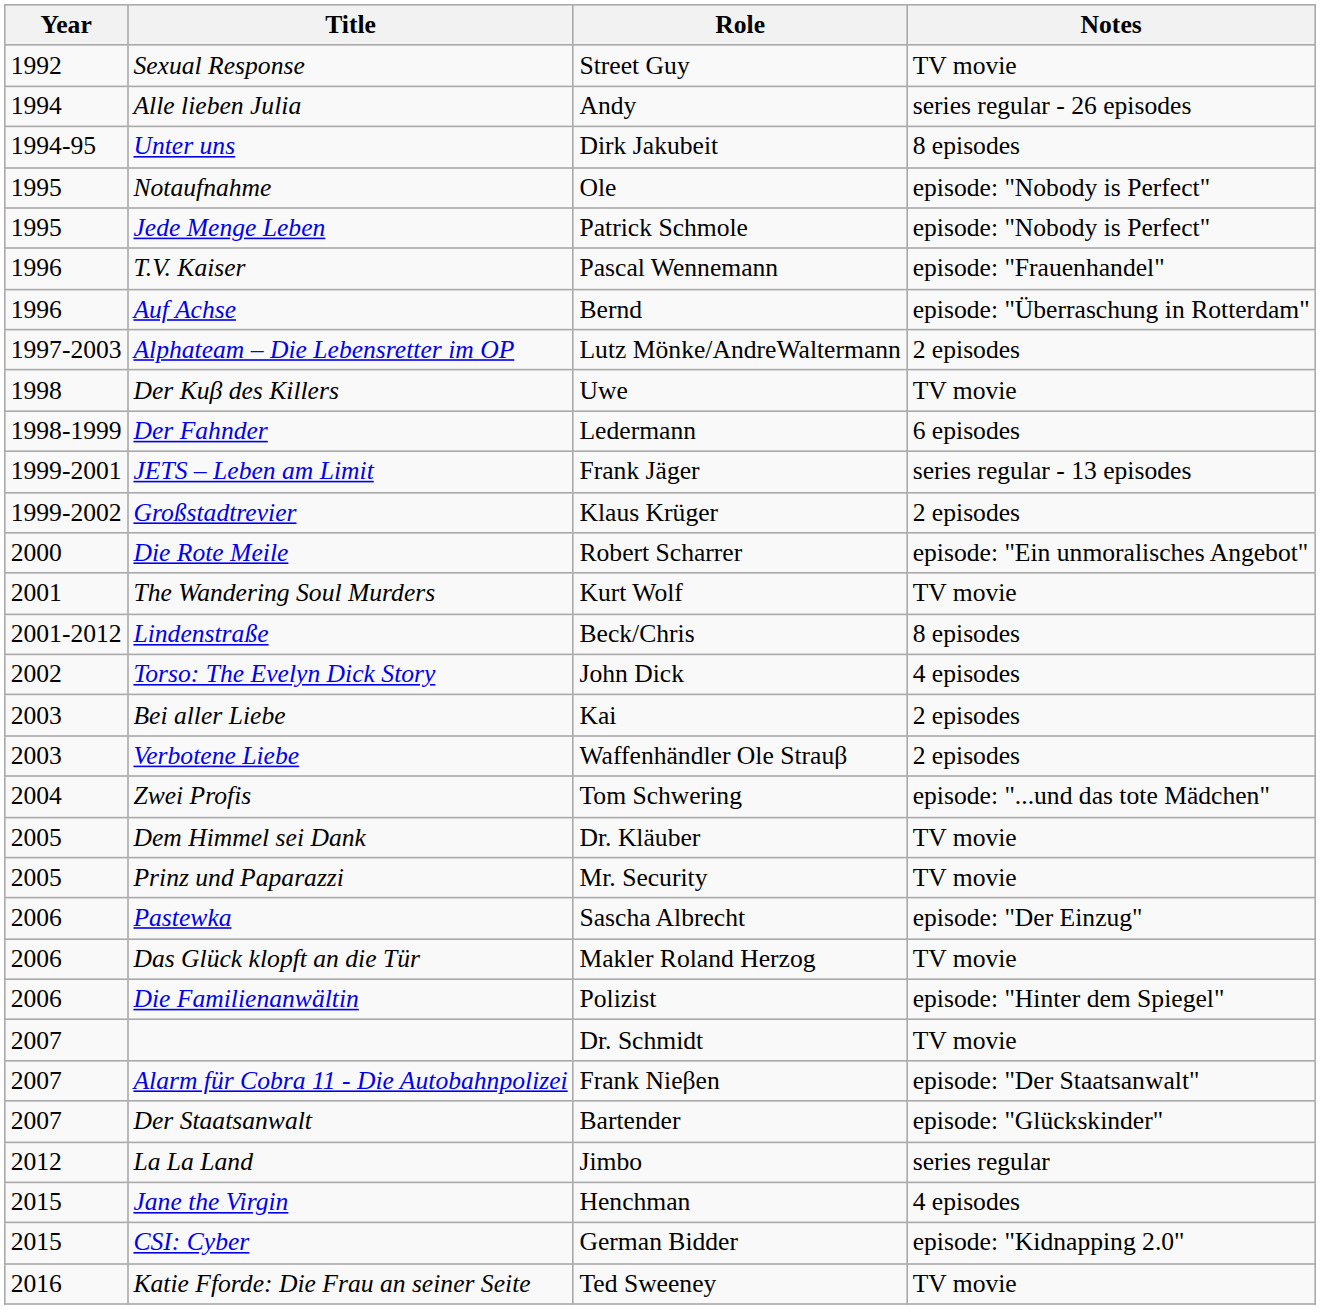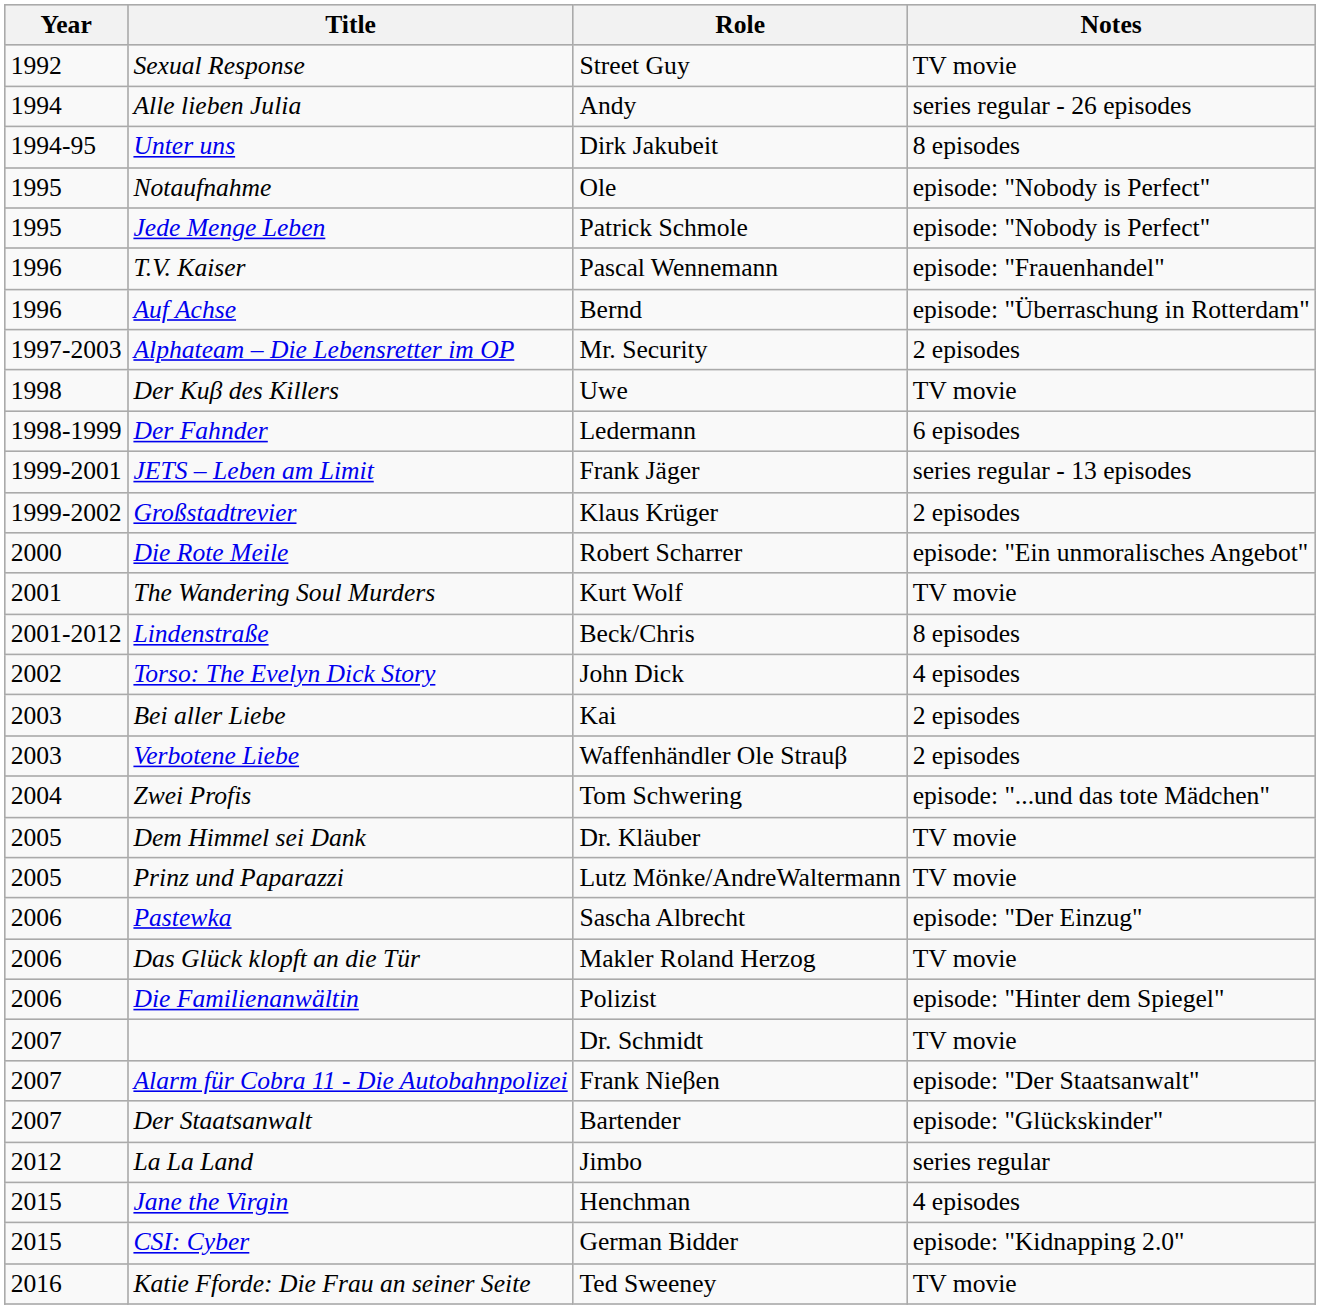 <table class="wikitable sortable">
 <tr>
 <th>Year</th>
 <th>Title</th>
 <th>Role</th>
 <th>Notes</th>
 </tr>
 <tr>
 <td>1992</td>
 <td><em>Sexual Response</em></td>
 <td>Street Guy</td>
 <td>TV movie</td>
 </tr>
 <tr>
 <td>1994</td>
 <td><em>Alle lieben Julia</em></td>
 <td>Andy</td>
 <td>series regular - 26 episodes</td>
 </tr>
 <tr>
 <td>1994-95</td>
 <td><em><a href='#'>Unter uns</a></em></td>
 <td>Dirk Jakubeit</td>
 <td>8 episodes</td>
 </tr>
 <tr>
 <td>1995</td>
 <td><em>Notaufnahme</em></td>
 <td>Ole</td>
 <td>episode: "Nobody is Perfect"</td>
 </tr>
 <tr>
 <td>1995</td>
 <td><em><a href='#'>Jede Menge Leben</a></em></td>
 <td>Patrick Schmole</td>
 <td>episode: "Nobody is Perfect"</td>
 </tr>
 <tr>
 <td>1996</td>
 <td><em>T.V. Kaiser</em></td>
 <td>Pascal Wennemann</td>
 <td>episode: "Frauenhandel"</td>
 </tr>
 <tr>
 <td>1996</td>
 <td><em><a href='#'>Auf Achse</a></em></td>
 <td>Bernd</td>
 <td>episode: "Überraschung in Rotterdam"</td>
 </tr>
 <tr>
 <td>1997-2003</td>
 <td><em><a href='#'>Alphateam – Die Lebensretter im OP</a></em></td>
-<td>Lutz Mönke/AndreWaltermann</td>
+<td>Mr. Security</td>
 <td>2 episodes</td>
 </tr>
 <tr>
 <td>1998</td>
 <td><em>Der Kuβ des Killers</em></td>
 <td>Uwe</td>
 <td>TV movie</td>
 </tr>
 <tr>
 <td>1998-1999</td>
 <td><em><a href='#'>Der Fahnder</a></em></td>
 <td>Ledermann</td>
 <td>6 episodes</td>
 </tr>
 <tr>
 <td>1999-2001</td>
 <td><em><a href='#'>JETS – Leben am Limit</a></em></td>
 <td>Frank Jäger</td>
 <td>series regular - 13 episodes</td>
 </tr>
 <tr>
 <td>1999-2002</td>
 <td><em><a href='#'>Großstadtrevier</a></em></td>
 <td>Klaus Krüger</td>
 <td>2 episodes</td>
 </tr>
 <tr>
 <td>2000</td>
 <td><em><a href='#'>Die Rote Meile</a></em></td>
 <td>Robert Scharrer</td>
 <td>episode: "Ein unmoralisches Angebot"</td>
 </tr>
 <tr>
 <td>2001</td>
 <td><em>The Wandering Soul Murders</em></td>
 <td>Kurt Wolf</td>
 <td>TV movie</td>
 </tr>
 <tr>
 <td>2001-2012</td>
 <td><em><a href='#'>Lindenstraße</a></em></td>
 <td>Beck/Chris</td>
 <td>8 episodes</td>
 </tr>
 <tr>
 <td>2002</td>
 <td><em><a href='#'>Torso: The Evelyn Dick Story</a></em></td>
 <td>John Dick</td>
 <td>4 episodes</td>
 </tr>
 <tr>
 <td>2003</td>
 <td><em>Bei aller Liebe</em></td>
 <td>Kai</td>
 <td>2 episodes</td>
 </tr>
 <tr>
 <td>2003</td>
 <td><em><a href='#'>Verbotene Liebe</a></em></td>
 <td>Waffenhändler Ole Strauβ</td>
 <td>2 episodes</td>
 </tr>
 <tr>
 <td>2004</td>
 <td><em>Zwei Profis</em></td>
 <td>Tom Schwering</td>
 <td>episode: "...und das tote Mädchen"</td>
 </tr>
 <tr>
 <td>2005</td>
 <td><em>Dem Himmel sei Dank</em></td>
 <td>Dr. Kläuber</td>
 <td>TV movie</td>
 </tr>
 <tr>
 <td>2005</td>
 <td><em>Prinz und Paparazzi</em></td>
-<td>Mr. Security</td>
+<td>Lutz Mönke/AndreWaltermann</td>
 <td>TV movie</td>
 </tr>
 <tr>
 <td>2006</td>
 <td><em><a href='#'>Pastewka</a></em></td>
 <td>Sascha Albrecht</td>
 <td>episode: "Der Einzug"</td>
 </tr>
 <tr>
 <td>2006</td>
 <td><em>Das Glück klopft an die Tür</em></td>
 <td>Makler Roland Herzog</td>
 <td>TV movie</td>
 </tr>
 <tr>
 <td>2006</td>
 <td><em><a href='#'>Die Familienanwältin</a></em></td>
 <td>Polizist</td>
 <td>episode: "Hinter dem Spiegel"</td>
 </tr>
 <tr>
 <td>2007</td>
 <td><em></em></td>
 <td>Dr. Schmidt</td>
 <td>TV movie</td>
 </tr>
 <tr>
 <td>2007</td>
 <td><em><a href='#'>Alarm für Cobra 11 - Die Autobahnpolizei</a></em></td>
 <td>Frank Nieβen</td>
 <td>episode: "Der Staatsanwalt"</td>
 </tr>
 <tr>
 <td>2007</td>
 <td><em>Der Staatsanwalt</em></td>
 <td>Bartender</td>
 <td>episode: "Glückskinder"</td>
 </tr>
 <tr>
 <td>2012</td>
 <td><em>La La Land</em></td>
 <td>Jimbo</td>
 <td>series regular</td>
 </tr>
 <tr>
 <td>2015</td>
 <td><em><a href='#'>Jane the Virgin</a></em></td>
 <td>Henchman</td>
 <td>4 episodes</td>
 </tr>
 <tr>
 <td>2015</td>
 <td><em><a href='#'>CSI: Cyber</a></em></td>
 <td>German Bidder</td>
 <td>episode: "Kidnapping 2.0"</td>
 </tr>
 <tr>
 <td>2016</td>
 <td><em>Katie Fforde: Die Frau an seiner Seite</em></td>
 <td>Ted Sweeney</td>
 <td>TV movie</td>
 </tr>
 </table>
